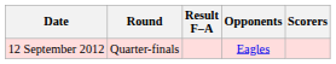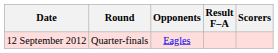 <table class="wikitable" style="text-align:center">
 <tr>
 <th>Date</th>
 <th>Round</th>
+<th>Opponents</th>
 <th>Result<br>F–A</th>
-<th>Opponents</th>
 <th>Scorers</th>
 </tr>
 <tr bgcolor="#ffdddd">
 <td>12 September 2012</td>
 <td>Quarter-finals</td>
+<td><a href='#'>Eagles</a></td>
 <td></td>
-<td><a href='#'>Eagles</a></td>
 <td></td>
 </tr>
 </table>
